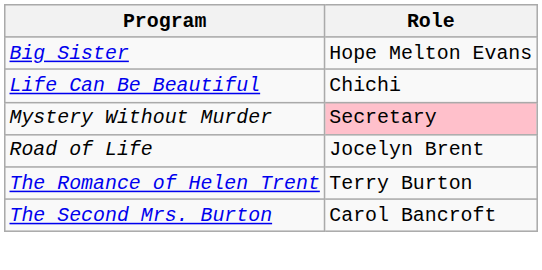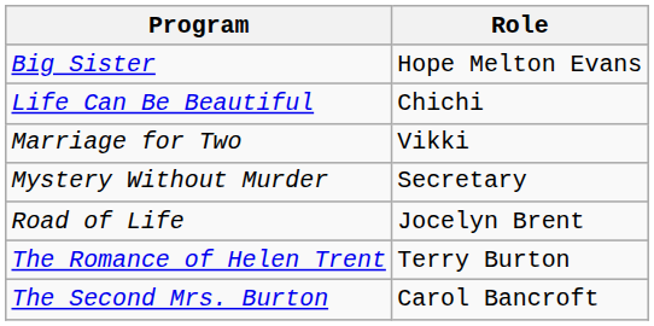 <table class="wikitable">
 <tr>
 <th>Program</th>
 <th>Role</th>
 </tr>
 <tr>
 <td><em><a href='#'>Big Sister</a></em></td>
 <td>Hope Melton Evans</td>
 </tr>
 <tr>
 <td><em><a href='#'>Life Can Be Beautiful</a></em></td>
 <td>Chichi</td>
 </tr>
 <tr>
+<td><em>Marriage for Two</em></td>
+<td>Vikki</td>
+</tr>
+<tr>
 <td><em>Mystery Without Murder</em></td>
-<td style="background: pink;">Secretary </td>
+<td>Secretary </td>
 </tr>
 <tr>
 <td><em>Road of Life</em></td>
 <td>Jocelyn Brent</td>
 </tr>
 <tr>
 <td><em><a href='#'>The Romance of Helen Trent</a></em></td>
 <td>Terry Burton</td>
 </tr>
 <tr>
 <td><em><a href='#'>The Second Mrs. Burton</a></em></td>
 <td>Carol Bancroft</td>
 </tr>
 </table>
